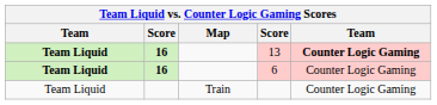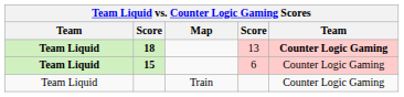 <table class="wikitable" style="text-align: center;">
 <tr>
 <th colspan=5><a href='#'>Team Liquid</a> vs.  <a href='#'>Counter Logic Gaming</a> Scores</th>
 </tr>
 <tr>
 <th width="181px">Team</th>
 <th width="20px">Score</th>
 <th width="100px">Map</th>
 <th width="20px">Score</th>
 <th width="181px">Team</th>
 </tr>
 <tr>
 <td style="background: #D0F0C0;"><strong>Team Liquid</strong></td>
-<td style="background: #D0F0C0;"><strong>16</strong></td>
+<td style="background: #D0F0C0;"><strong>18</strong></td>
 <td></td>
 <td style="background: #FFCCCC;">13</td>
 <td style="background: #FFCCCC;"><strong>Counter Logic Gaming</strong></td>
 </tr>
 <tr>
 <td style="background: #D0F0C0;"><strong>Team Liquid</strong></td>
-<td style="background: #D0F0C0;"><strong>16</strong></td>
+<td style="background: #D0F0C0;"><strong>15</strong></td>
 <td></td>
 <td style="background: #FFCCCC;">6</td>
 <td style="background: #FFCCCC;">Counter Logic Gaming</td>
 </tr>
 <tr>
 <td>Team Liquid</td>
 <td></td>
 <td>Train</td>
 <td></td>
 <td>Counter Logic Gaming</td>
 </tr>
 </table>
